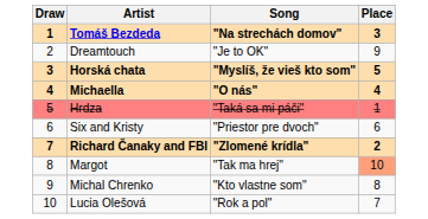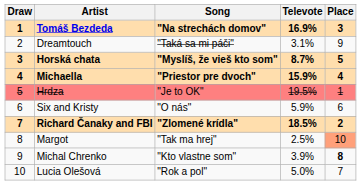 <table class="sortable wikitable" style="margin: 1em auto 1em auto; text-align:center;">
 <tr>
 <th>Draw</th>
 <th>Artist</th>
 <th>Song</th>
+<th>Televote</th>
 <th>Place</th>
 </tr>
 <tr style="font-weight:bold; background:navajowhite">
 <td>1</td>
 <td align="left"><a href='#'>Tomáš Bezdeda</a></td>
 <td align="left">"Na strechách domov"</td>
+<td>16.9%</td>
 <td>3</td>
 </tr>
 <tr>
 <td>2</td>
 <td align="left">Dreamtouch</td>
-<td align="left">"Je to OK"</td>
+<td align="left"><s>"Taká sa mi páči"</s></td>
+<td>3.1%</td>
 <td>9</td>
 </tr>
 <tr style="font-weight:bold; background:navajowhite">
 <td>3</td>
 <td align="left">Horská chata</td>
 <td align="left">"Myslíš, že vieš kto som"</td>
+<td>8.7%</td>
 <td>5</td>
 </tr>
 <tr style="font-weight:bold; background:navajowhite">
 <td>4</td>
 <td align="left">Michaella</td>
-<td align="left">"O nás"</td>
+<td align="left">"Priestor pre dvoch"</td>
+<td>15.9%</td>
 <td>4</td>
 </tr>
 <tr style="background:#fe8080;">
 <td><s>5</s></td>
 <td align="left"><s>Hrdza</s></td>
-<td align="left"><s>"Taká sa mi páči"</s></td>
+<td align="left">"Je to OK"</td>
+<td><s>19.5%</s></td>
 <td><s>1</s></td>
 </tr>
 <tr>
 <td>6</td>
 <td align="left">Six and Kristy</td>
-<td align="left">"Priestor pre dvoch"</td>
+<td align="left">"O nás"</td>
+<td>5.9%</td>
 <td>6</td>
 </tr>
 <tr style="font-weight:bold; background:navajowhite">
 <td>7</td>
 <td align="left">Richard Čanaky and FBI</td>
 <td align="left">"Zlomené krídla"</td>
+<td>18.5%</td>
 <td>2</td>
 </tr>
 <tr>
 <td>8</td>
 <td align="left">Margot</td>
 <td align="left">"Tak ma hrej"</td>
+<td>2.5%</td>
 <td style="background: lightsalmon;">10</td>
 </tr>
 <tr>
 <td>9</td>
 <td align="left">Michal Chrenko</td>
 <td align="left">"Kto vlastne som"</td>
-<td>8</td>
+<td>3.9%</td>
+<td><strong>8</strong></td>
 </tr>
 <tr>
 <td>10</td>
 <td align="left">Lucia Olešová</td>
 <td align="left">"Rok a pol"</td>
+<td>5.0%</td>
 <td>7</td>
 </tr>
 </table>
